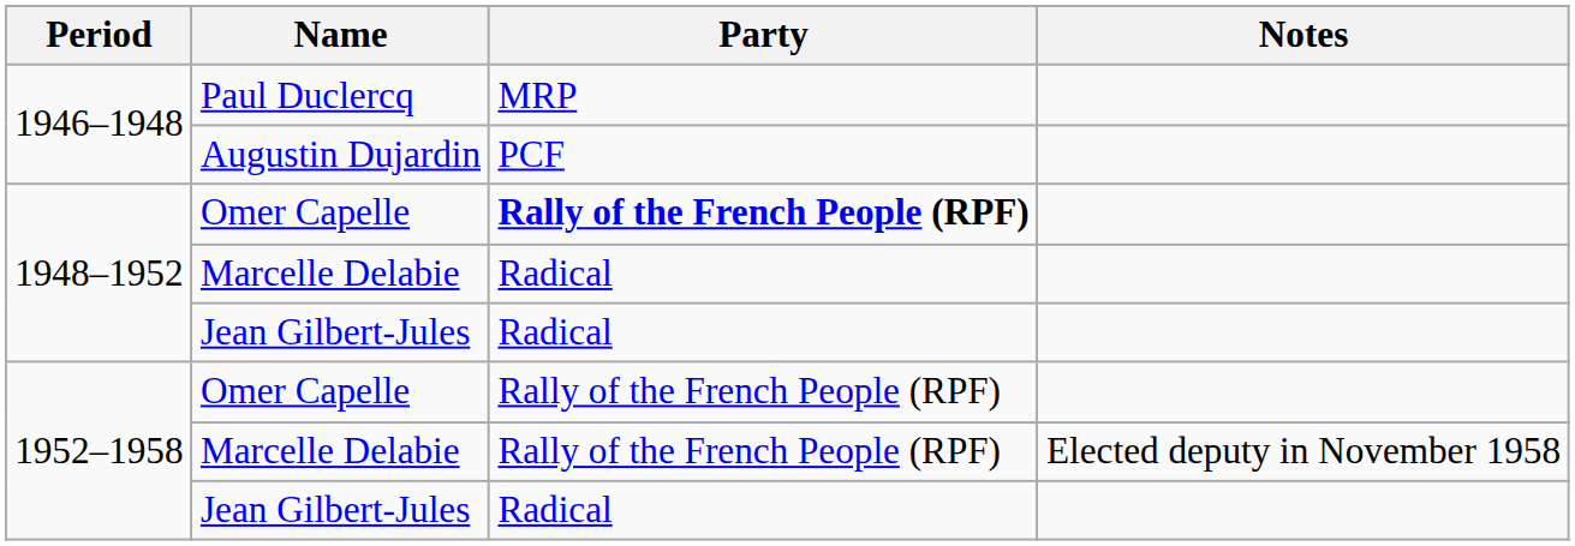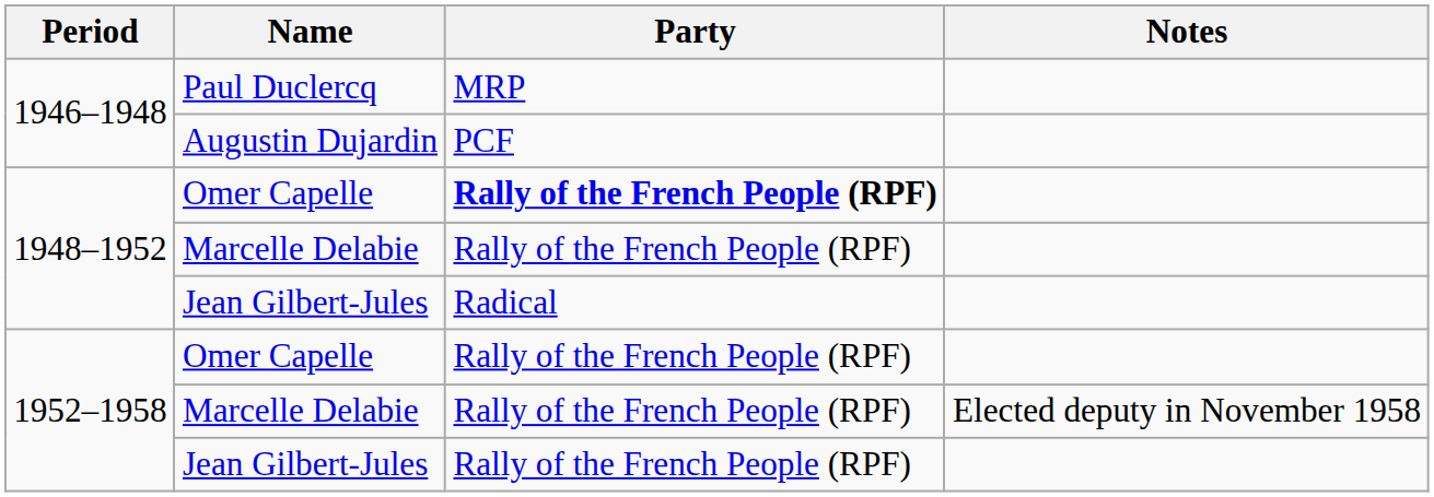 <table class="wikitable sortable">
 <tr>
 <th>Period</th>
 <th>Name</th>
 <th>Party</th>
 <th>Notes</th>
 </tr>
 <tr>
 <td rowspan=2>1946–1948</td>
 <td><a href='#'>Paul Duclercq</a></td>
 <td><a href='#'>MRP</a></td>
 <td></td>
 </tr>
 <tr>
 <td><a href='#'>Augustin Dujardin</a></td>
 <td><a href='#'>PCF</a></td>
 <td></td>
 </tr>
 <tr>
 <td rowspan=3>1948–1952</td>
 <td><a href='#'>Omer Capelle</a></td>
 <td><strong><a href='#'>Rally of the French People</a> (RPF)</strong></td>
 <td></td>
 </tr>
 <tr>
 <td><a href='#'>Marcelle Delabie</a></td>
-<td><a href='#'>Radical</a></td>
+<td><a href='#'>Rally of the French People</a> (RPF)</td>
 <td></td>
 </tr>
 <tr>
 <td><a href='#'>Jean Gilbert-Jules</a></td>
 <td><a href='#'>Radical</a></td>
 <td></td>
 </tr>
 <tr>
 <td rowspan=3>1952–1958</td>
 <td><a href='#'>Omer Capelle</a></td>
 <td><a href='#'>Rally of the French People</a> (RPF)</td>
 <td></td>
 </tr>
 <tr>
 <td><a href='#'>Marcelle Delabie</a></td>
 <td><a href='#'>Rally of the French People</a> (RPF)</td>
 <td>Elected deputy in November 1958</td>
 </tr>
 <tr>
 <td><a href='#'>Jean Gilbert-Jules</a></td>
-<td><a href='#'>Radical</a></td>
+<td><a href='#'>Rally of the French People</a> (RPF)</td>
 <td></td>
 </tr>
 </table>
